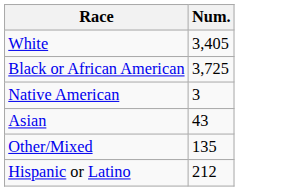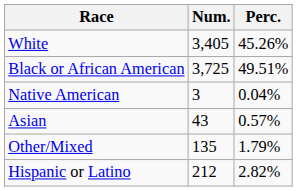 <table class="wikitable">
 <tr>
 <th>Race</th>
 <th>Num.</th>
+<th>Perc.</th>
 </tr>
 <tr>
 <td><a href='#'>White</a></td>
 <td>3,405</td>
+<td>45.26%</td>
 </tr>
 <tr>
 <td><a href='#'>Black or African American</a></td>
 <td>3,725</td>
+<td>49.51%</td>
 </tr>
 <tr>
 <td><a href='#'>Native American</a></td>
 <td>3</td>
+<td>0.04%</td>
 </tr>
 <tr>
 <td><a href='#'>Asian</a></td>
 <td>43</td>
+<td>0.57%</td>
 </tr>
 <tr>
 <td><a href='#'>Other/Mixed</a></td>
 <td>135</td>
+<td>1.79%</td>
 </tr>
 <tr>
 <td><a href='#'>Hispanic</a> or <a href='#'>Latino</a></td>
 <td>212</td>
+<td>2.82%</td>
 </tr>
 </table>
